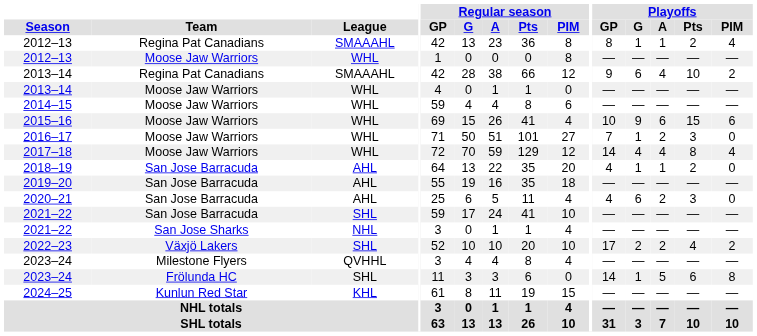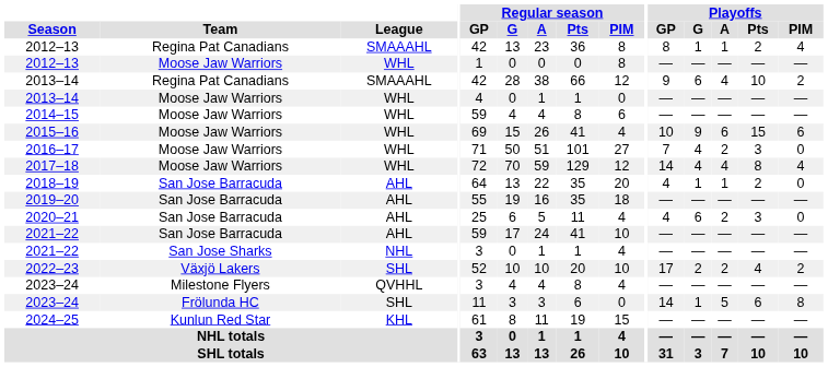 <table border="0" cellpadding="1" cellspacing="0" style="text-align:center; width:60em">
 <tr bgcolor="#e0e0e0">
 <th colspan="3" bgcolor="#ffffff"></th>
 <th rowspan="99" bgcolor="#ffffff"></th>
 <th colspan="5"><a href='#'>Regular season</a></th>
 <th rowspan="99" bgcolor="#ffffff"></th>
 <th colspan="5"><a href='#'>Playoffs</a></th>
 </tr>
 <tr bgcolor="#e0e0e0">
 <th><a href='#'>Season</a></th>
 <th>Team</th>
 <th>League</th>
 <th>GP</th>
 <th><a href='#'>G</a></th>
 <th><a href='#'>A</a></th>
 <th><a href='#'>Pts</a></th>
 <th><a href='#'>PIM</a></th>
 <th>GP</th>
 <th>G</th>
 <th>A</th>
 <th>Pts</th>
 <th>PIM</th>
 </tr>
 <tr>
 <td>2012–13</td>
 <td>Regina Pat Canadians</td>
 <td><a href='#'>SMAAAHL</a></td>
 <td>42</td>
 <td>13</td>
 <td>23</td>
 <td>36</td>
 <td>8</td>
 <td>8</td>
 <td>1</td>
 <td>1</td>
 <td>2</td>
 <td>4</td>
 </tr>
 <tr bgcolor="#f0f0f0">
 <td><a href='#'>2012–13</a></td>
 <td><a href='#'>Moose Jaw Warriors</a></td>
 <td><a href='#'>WHL</a></td>
 <td>1</td>
 <td>0</td>
 <td>0</td>
 <td>0</td>
 <td>8</td>
 <td>—</td>
 <td>—</td>
 <td>—</td>
 <td>—</td>
 <td>—</td>
 </tr>
 <tr>
 <td>2013–14</td>
 <td>Regina Pat Canadians</td>
 <td>SMAAAHL</td>
 <td>42</td>
 <td>28</td>
 <td>38</td>
 <td>66</td>
 <td>12</td>
 <td>9</td>
 <td>6</td>
 <td>4</td>
 <td>10</td>
 <td>2</td>
 </tr>
 <tr bgcolor="#f0f0f0">
 <td><a href='#'>2013–14</a></td>
 <td>Moose Jaw Warriors</td>
 <td>WHL</td>
 <td>4</td>
 <td>0</td>
 <td>1</td>
 <td>1</td>
 <td>0</td>
 <td>—</td>
 <td>—</td>
 <td>—</td>
 <td>—</td>
 <td>—</td>
 </tr>
 <tr>
 <td><a href='#'>2014–15</a></td>
 <td>Moose Jaw Warriors</td>
 <td>WHL</td>
 <td>59</td>
 <td>4</td>
 <td>4</td>
 <td>8</td>
 <td>6</td>
 <td>—</td>
 <td>—</td>
 <td>—</td>
 <td>—</td>
 <td>—</td>
 </tr>
 <tr bgcolor="#f0f0f0">
 <td><a href='#'>2015–16</a></td>
 <td>Moose Jaw Warriors</td>
 <td>WHL</td>
 <td>69</td>
 <td>15</td>
 <td>26</td>
 <td>41</td>
 <td>4</td>
 <td>10</td>
 <td>9</td>
 <td>6</td>
 <td>15</td>
 <td>6</td>
 </tr>
 <tr>
 <td><a href='#'>2016–17</a></td>
 <td>Moose Jaw Warriors</td>
 <td>WHL</td>
 <td>71</td>
 <td>50</td>
 <td>51</td>
 <td>101</td>
 <td>27</td>
 <td>7</td>
-<td>1</td>
+<td>4</td>
 <td>2</td>
 <td>3</td>
 <td>0</td>
 </tr>
 <tr bgcolor="#f0f0f0">
 <td><a href='#'>2017–18</a></td>
 <td>Moose Jaw Warriors</td>
 <td>WHL</td>
 <td>72</td>
 <td>70</td>
 <td>59</td>
 <td>129</td>
 <td>12</td>
 <td>14</td>
 <td>4</td>
 <td>4</td>
 <td>8</td>
 <td>4</td>
 </tr>
 <tr>
 <td><a href='#'>2018–19</a></td>
 <td><a href='#'>San Jose Barracuda</a></td>
 <td><a href='#'>AHL</a></td>
 <td>64</td>
 <td>13</td>
 <td>22</td>
 <td>35</td>
 <td>20</td>
 <td>4</td>
 <td>1</td>
 <td>1</td>
 <td>2</td>
 <td>0</td>
 </tr>
 <tr bgcolor="#f0f0f0">
 <td><a href='#'>2019–20</a></td>
 <td>San Jose Barracuda</td>
 <td>AHL</td>
 <td>55</td>
 <td>19</td>
 <td>16</td>
 <td>35</td>
 <td>18</td>
 <td>—</td>
 <td>—</td>
 <td>—</td>
 <td>—</td>
 <td>—</td>
 </tr>
 <tr>
 <td><a href='#'>2020–21</a></td>
 <td>San Jose Barracuda</td>
 <td>AHL</td>
 <td>25</td>
 <td>6</td>
 <td>5</td>
 <td>11</td>
 <td>4</td>
 <td>4</td>
 <td>6</td>
 <td>2</td>
 <td>3</td>
 <td>0</td>
 </tr>
 <tr bgcolor="#f0f0f0">
 <td><a href='#'>2021–22</a></td>
 <td>San Jose Barracuda</td>
-<td><a href='#'>SHL</a></td>
+<td>AHL</td>
 <td>59</td>
 <td>17</td>
 <td>24</td>
 <td>41</td>
 <td>10</td>
 <td>—</td>
 <td>—</td>
 <td>—</td>
 <td>—</td>
 <td>—</td>
 </tr>
 <tr>
 <td><a href='#'>2021–22</a></td>
 <td><a href='#'>San Jose Sharks</a></td>
 <td><a href='#'>NHL</a></td>
 <td>3</td>
 <td>0</td>
 <td>1</td>
 <td>1</td>
 <td>4</td>
 <td>—</td>
 <td>—</td>
 <td>—</td>
 <td>—</td>
 <td>—</td>
 </tr>
 <tr bgcolor="#f0f0f0">
 <td><a href='#'>2022–23</a></td>
 <td><a href='#'>Växjö Lakers</a></td>
 <td><a href='#'>SHL</a></td>
 <td>52</td>
 <td>10</td>
 <td>10</td>
 <td>20</td>
 <td>10</td>
 <td>17</td>
 <td>2</td>
 <td>2</td>
 <td>4</td>
 <td>2</td>
 </tr>
 <tr>
 <td>2023–24</td>
 <td>Milestone Flyers</td>
 <td>QVHHL</td>
 <td>3</td>
 <td>4</td>
 <td>4</td>
 <td>8</td>
 <td>4</td>
 <td>—</td>
 <td>—</td>
 <td>—</td>
 <td>—</td>
 <td>—</td>
 </tr>
 <tr bgcolor="#f0f0f0">
 <td><a href='#'>2023–24</a></td>
 <td><a href='#'>Frölunda HC</a></td>
 <td>SHL</td>
 <td>11</td>
 <td>3</td>
 <td>3</td>
 <td>6</td>
 <td>0</td>
 <td>14</td>
 <td>1</td>
 <td>5</td>
 <td>6</td>
 <td>8</td>
 </tr>
 <tr>
 <td><a href='#'>2024–25</a></td>
 <td><a href='#'>Kunlun Red Star</a></td>
 <td><a href='#'>KHL</a></td>
 <td>61</td>
 <td>8</td>
 <td>11</td>
 <td>19</td>
 <td>15</td>
 <td>—</td>
 <td>—</td>
 <td>—</td>
 <td>—</td>
 <td>—</td>
 </tr>
 <tr bgcolor="#e0e0e0">
 <th colspan="3">NHL totals</th>
 <th>3</th>
 <th>0</th>
 <th>1</th>
 <th>1</th>
 <th>4</th>
 <th>—</th>
 <th>—</th>
 <th>—</th>
 <th>—</th>
 <th>—</th>
 </tr>
 <tr bgcolor="#e0e0e0">
 <th colspan="3">SHL totals</th>
 <th>63</th>
 <th>13</th>
 <th>13</th>
 <th>26</th>
 <th>10</th>
 <th>31</th>
 <th>3</th>
 <th>7</th>
 <th>10</th>
 <th>10</th>
 </tr>
 </table>
